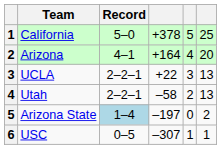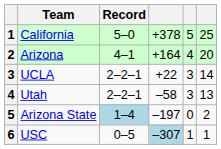 <table class="wikitable sortable collapsible collapsed plainrowheaders" style="font-size:90%;">
 <tr>
 <th scope=col></th>
 <th scope=col>Team</th>
 <th scope=col>Record</th>
 <th scope=col></th>
 <th scope=col></th>
 <th scope=col></th>
 </tr>
 <tr bgcolor=ccffcc>
 <th align=center>1</th>
 <td> <a href='#'>California</a></td>
 <td align=center>5–0</td>
 <td align=center>+378</td>
 <td align=center>5</td>
 <td align=center>25</td>
 </tr>
 <tr bgcolor=ccffcc>
 <th align=center>2</th>
 <td> <a href='#'>Arizona</a></td>
 <td align=center>4–1</td>
 <td align=center>+164</td>
 <td align=center>4</td>
 <td align=center>20</td>
 </tr>
 <tr>
 <th align=center>3</th>
 <td> <a href='#'>UCLA</a></td>
 <td align=center>2–2–1</td>
 <td align=center>+22</td>
 <td align=center>3</td>
-<td align=center>13</td>
+<td align=center>14</td>
 </tr>
 <tr>
 <th align=center>4</th>
 <td> <a href='#'>Utah</a></td>
 <td align=center>2–2–1</td>
 <td align=center>–58</td>
-<td align=center>2</td>
+<td align=center>3</td>
 <td align=center>13</td>
 </tr>
 <tr>
 <th align=center>5</th>
 <td> <a href='#'>Arizona State</a></td>
 <td align=center style="background: lightblue;">1–4</td>
 <td align=center>–197</td>
 <td align=center>0</td>
 <td align=center>2</td>
 </tr>
 <tr>
 <th align=center>6</th>
 <td> <a href='#'>USC</a></td>
 <td align=center>0–5</td>
-<td align=center>–307</td>
+<td align=center style="background: lightblue;">–307</td>
 <td align=center>1</td>
 <td align=center>1</td>
 </tr>
 </table>
